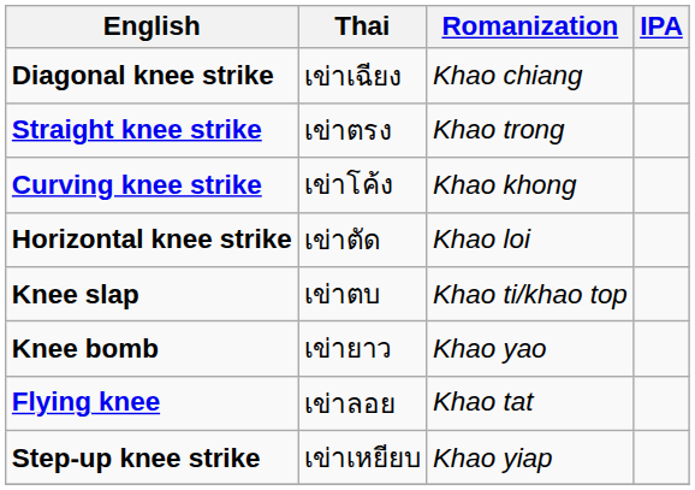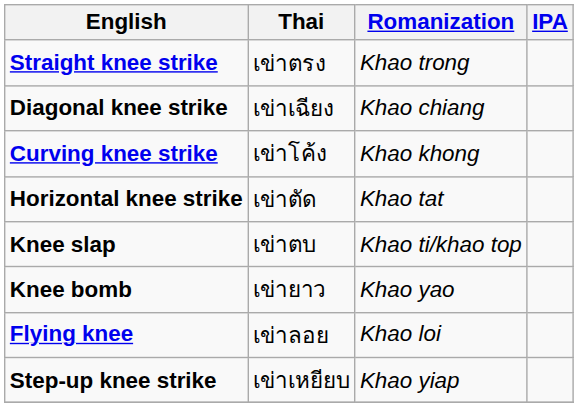 <table class="wikitable">
 <tr>
 <th>English</th>
 <th>Thai</th>
 <th><a href='#'>Romanization</a></th>
 <th><a href='#'>IPA</a></th>
 </tr>
 <tr>
+<td><strong><a href='#'>Straight knee strike</a></strong></td>
+<td>เข่าตรง</td>
+<td><em>Khao trong</em></td>
+<td></td>
+</tr>
+<tr>
 <td><strong>Diagonal knee strike</strong></td>
 <td>เข่าเฉียง</td>
 <td><em>Khao chiang</em></td>
-<td></td>
-</tr>
-<tr>
-<td><strong><a href='#'>Straight knee strike</a></strong></td>
-<td>เข่าตรง</td>
-<td><em>Khao trong</em></td>
 <td></td>
 </tr>
 <tr>
 <td><strong><a href='#'>Curving knee strike</a></strong></td>
 <td>เข่าโค้ง</td>
 <td><em>Khao khong</em></td>
 <td></td>
 </tr>
 <tr>
 <td><strong>Horizontal knee strike</strong></td>
 <td>เข่าตัด</td>
-<td><em>Khao loi</em></td>
+<td><em>Khao tat</em></td>
 <td></td>
 </tr>
 <tr>
 <td><strong>Knee slap</strong></td>
 <td>เข่าตบ</td>
 <td><em>Khao ti/khao top</em></td>
 <td></td>
 </tr>
 <tr>
 <td><strong>Knee bomb</strong></td>
 <td>เข่ายาว</td>
 <td><em>Khao yao</em></td>
 <td></td>
 </tr>
 <tr>
 <td><strong><a href='#'>Flying knee</a></strong></td>
 <td>เข่าลอย</td>
-<td><em>Khao tat</em></td>
+<td><em>Khao loi</em></td>
 <td></td>
 </tr>
 <tr>
 <td><strong>Step-up knee strike</strong></td>
 <td>เข่าเหยียบ</td>
 <td><em>Khao yiap</em></td>
 <td></td>
 </tr>
 <tr>
 </tr>
 </table>
